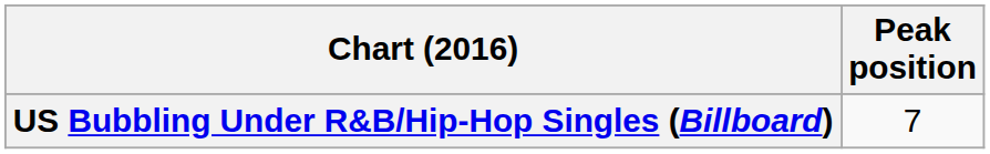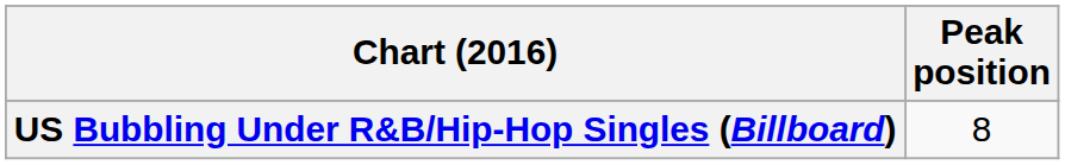 <table class="wikitable plainrowheaders" style="text-align:center;">
 <tr>
 <th scope="col">Chart (2016)</th>
 <th scope="col">Peak<br>position</th>
 </tr>
 <tr>
 <th scope="row">US <a href='#'>Bubbling Under R&B/Hip-Hop Singles</a> (<em><a href='#'>Billboard</a></em>)</th>
-<td>7</td>
+<td>8</td>
 </tr>
 </table>
